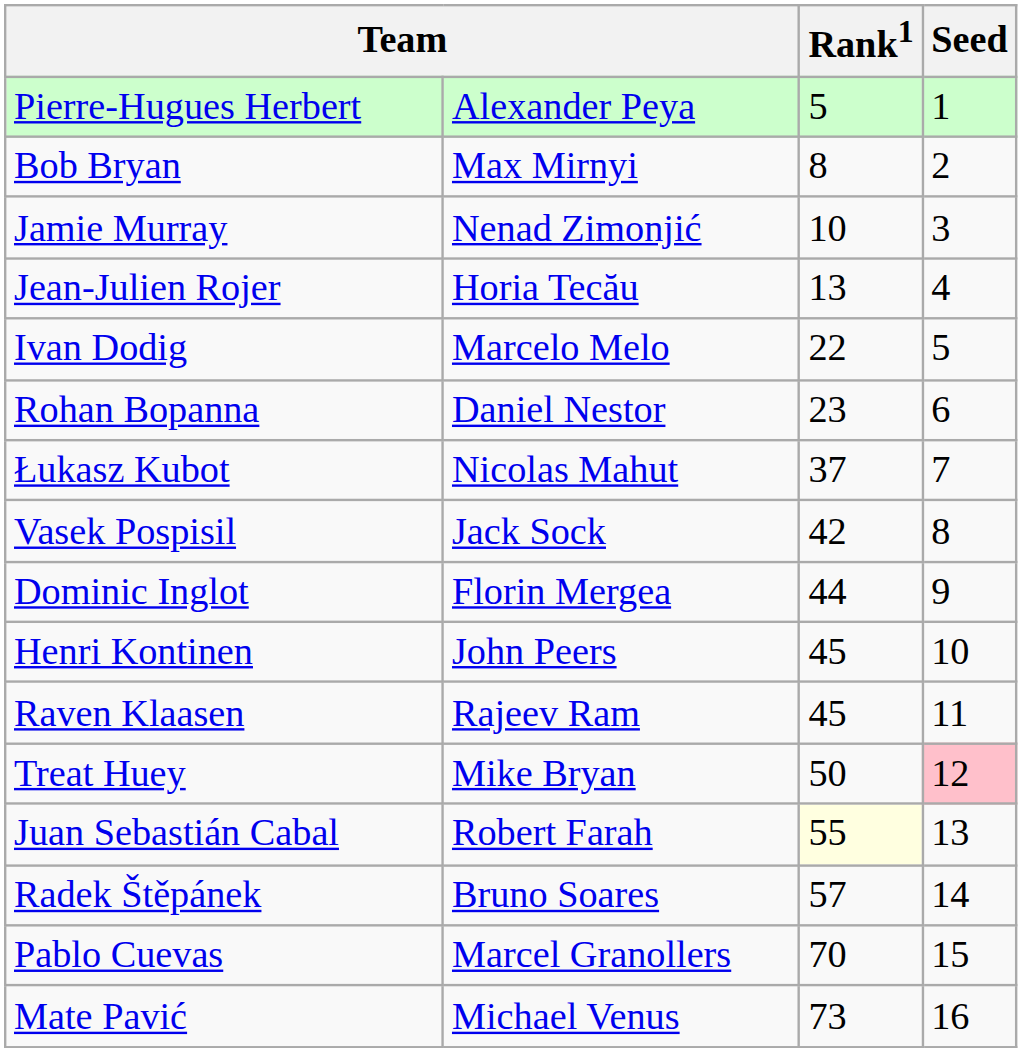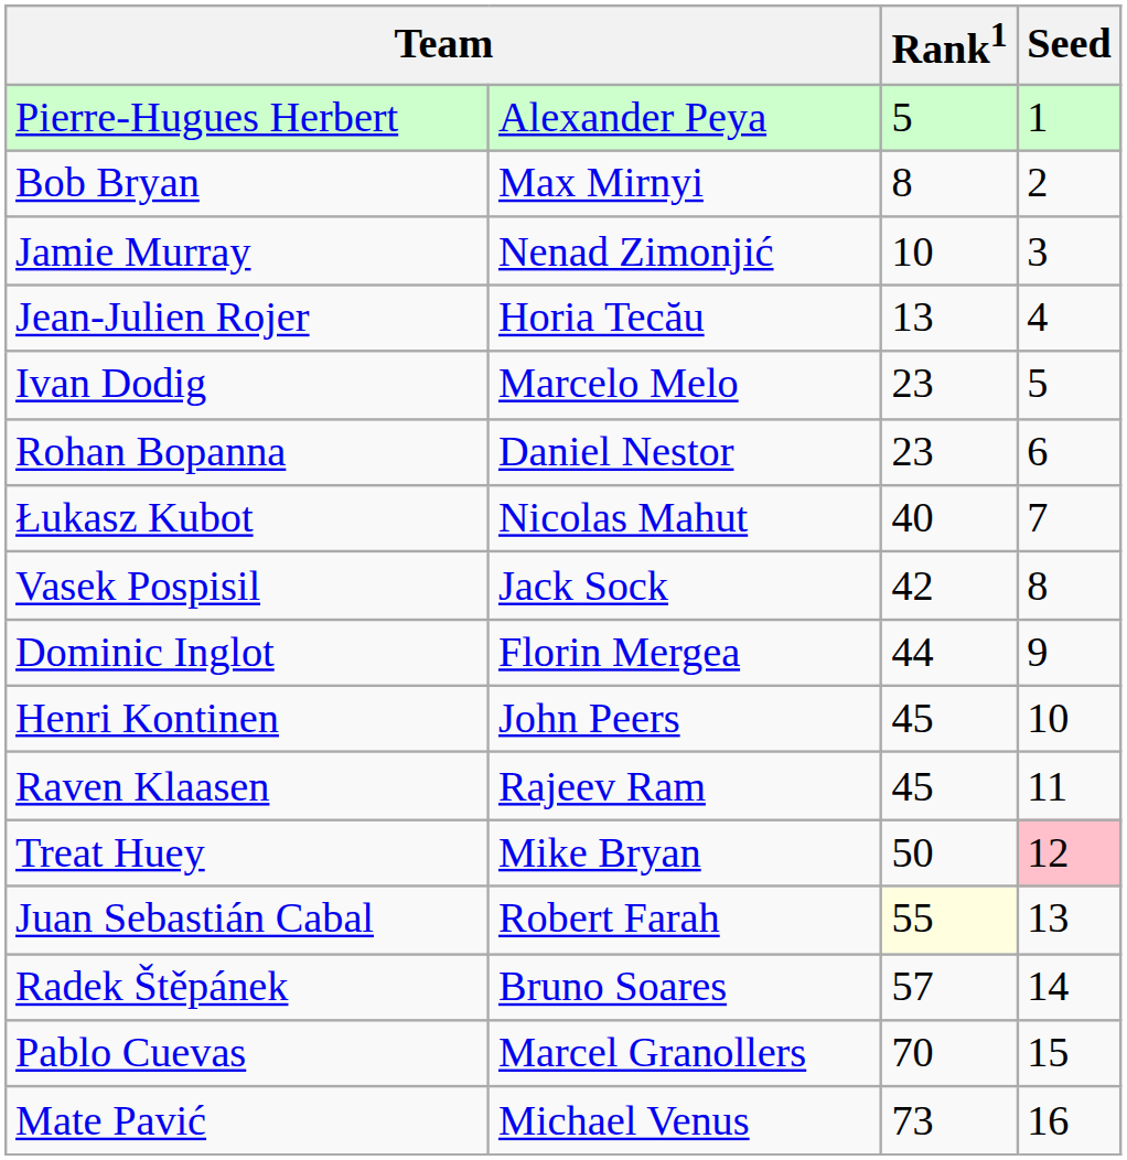 <table class="wikitable">
 <tr>
 <th width="325" colspan=2>Team</th>
 <th>Rank<sup>1</sup></th>
 <th>Seed</th>
 </tr>
 <tr style="background:#cfc;">
 <td> <a href='#'>Pierre-Hugues Herbert</a></td>
 <td> <a href='#'>Alexander Peya</a></td>
 <td>5</td>
 <td>1</td>
 </tr>
 <tr>
 <td> <a href='#'>Bob Bryan</a></td>
 <td> <a href='#'>Max Mirnyi</a></td>
 <td>8</td>
 <td>2</td>
 </tr>
 <tr>
 <td> <a href='#'>Jamie Murray</a></td>
 <td> <a href='#'>Nenad Zimonjić</a></td>
 <td>10</td>
 <td>3</td>
 </tr>
 <tr>
 <td> <a href='#'>Jean-Julien Rojer</a></td>
 <td> <a href='#'>Horia Tecău</a></td>
 <td>13</td>
 <td>4</td>
 </tr>
 <tr>
 <td> <a href='#'>Ivan Dodig</a></td>
 <td> <a href='#'>Marcelo Melo</a></td>
-<td>22</td>
+<td>23</td>
 <td>5</td>
 </tr>
 <tr>
 <td> <a href='#'>Rohan Bopanna</a></td>
 <td> <a href='#'>Daniel Nestor</a></td>
 <td>23</td>
 <td>6</td>
 </tr>
 <tr>
 <td> <a href='#'>Łukasz Kubot</a></td>
 <td> <a href='#'>Nicolas Mahut</a></td>
-<td>37</td>
+<td>40</td>
 <td>7</td>
 </tr>
 <tr>
 <td> <a href='#'>Vasek Pospisil</a></td>
 <td> <a href='#'>Jack Sock</a></td>
 <td>42</td>
 <td>8</td>
 </tr>
 <tr>
 <td> <a href='#'>Dominic Inglot</a></td>
 <td> <a href='#'>Florin Mergea</a></td>
 <td>44</td>
 <td>9</td>
 </tr>
 <tr>
 <td> <a href='#'>Henri Kontinen</a></td>
 <td> <a href='#'>John Peers</a></td>
 <td>45</td>
 <td>10</td>
 </tr>
 <tr>
 <td> <a href='#'>Raven Klaasen</a></td>
 <td> <a href='#'>Rajeev Ram</a></td>
 <td>45</td>
 <td>11</td>
 </tr>
 <tr>
 <td> <a href='#'>Treat Huey</a></td>
 <td> <a href='#'>Mike Bryan</a></td>
 <td>50</td>
 <td style="background: pink;">12</td>
 </tr>
 <tr>
 <td> <a href='#'>Juan Sebastián Cabal</a></td>
 <td> <a href='#'>Robert Farah</a></td>
 <td style="background: lightyellow;">55</td>
 <td>13</td>
 </tr>
 <tr>
 <td> <a href='#'>Radek Štěpánek</a></td>
 <td> <a href='#'>Bruno Soares</a></td>
 <td>57</td>
 <td>14</td>
 </tr>
 <tr>
 <td> <a href='#'>Pablo Cuevas</a></td>
 <td> <a href='#'>Marcel Granollers</a></td>
 <td>70</td>
 <td>15</td>
 </tr>
 <tr>
 <td> <a href='#'>Mate Pavić</a></td>
 <td> <a href='#'>Michael Venus</a></td>
 <td>73</td>
 <td>16</td>
 </tr>
 </table>
